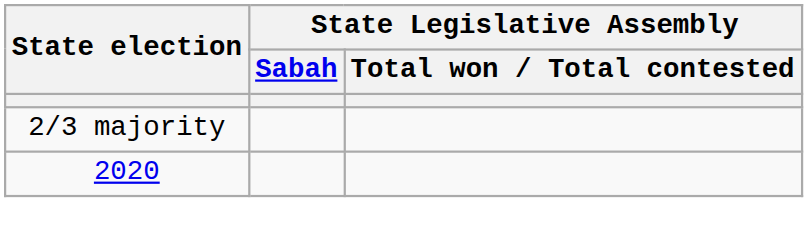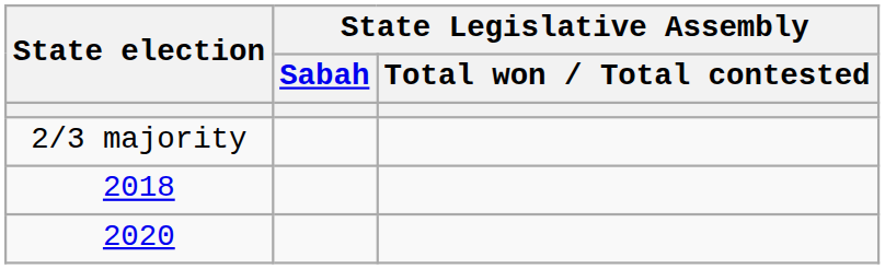 <table class="wikitable sortable" style="text-align:center; font-size:95%">
 <tr>
 <th rowspan="2">State election</th>
 <th colspan="2">State Legislative Assembly</th>
 </tr>
 <tr>
 <th><a href='#'>Sabah</a></th>
 <th>Total won / Total contested</th>
 </tr>
 <tr>
 <th></th>
 <th></th>
 <th></th>
 </tr>
 <tr>
 <td>2/3 majority</td>
 <td></td>
 <td></td>
 </tr>
 <tr>
+<td><a href='#'>2018</a></td>
+<td></td>
+<td></td>
+</tr>
+<tr>
 <td><a href='#'>2020</a></td>
 <td></td>
 <td></td>
 </tr>
 </table>
